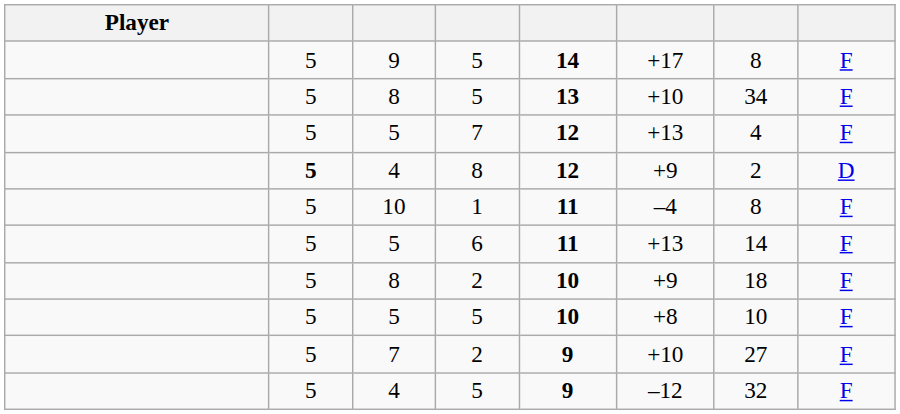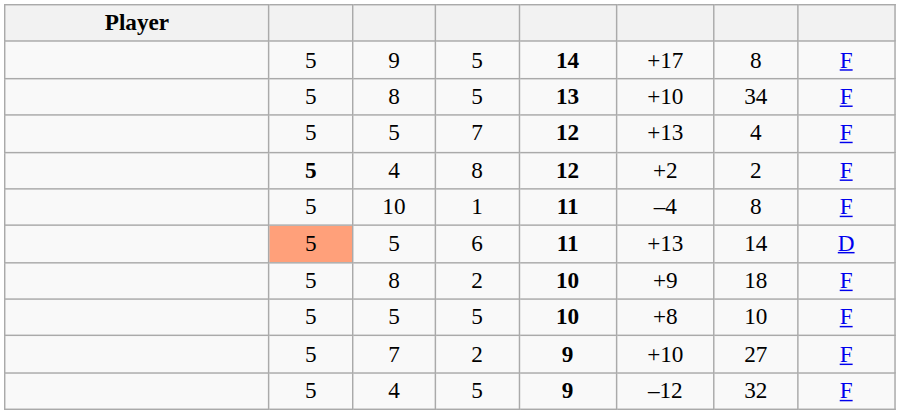 <table class="wikitable sortable" style="text-align:center;">
 <tr>
 <th width="175px">Player</th>
 <th width="50px"></th>
 <th width="50px"></th>
 <th width="50px"></th>
 <th width="60px"></th>
 <th width="60px"></th>
 <th width="50px"></th>
 <th width="60px"></th>
 </tr>
 <tr>
 <td align="left"> </td>
 <td>5</td>
 <td>9</td>
 <td>5</td>
 <td><strong>14</strong></td>
 <td>+17</td>
 <td>8</td>
 <td><a href='#'>F</a></td>
 </tr>
 <tr>
 <td align="left"> </td>
 <td>5</td>
 <td>8</td>
 <td>5</td>
 <td><strong>13</strong></td>
 <td>+10</td>
 <td>34</td>
 <td><a href='#'>F</a></td>
 </tr>
 <tr>
 <td align="left"> </td>
 <td>5</td>
 <td>5</td>
 <td>7</td>
 <td><strong>12</strong></td>
 <td>+13</td>
 <td>4</td>
 <td><a href='#'>F</a></td>
 </tr>
 <tr>
 <td align="left"> </td>
 <td><strong>5</strong></td>
 <td>4</td>
 <td>8</td>
 <td><strong>12</strong></td>
-<td>+9</td>
+<td>+2</td>
 <td>2</td>
-<td><a href='#'>D</a></td>
+<td><a href='#'>F</a></td>
 </tr>
 <tr>
 <td align="left"> </td>
 <td>5</td>
 <td>10</td>
 <td>1</td>
 <td><strong>11</strong></td>
 <td>–4</td>
 <td>8</td>
 <td><a href='#'>F</a></td>
 </tr>
 <tr>
 <td align="left"> </td>
-<td>5</td>
+<td style="background: lightsalmon;">5</td>
 <td>5</td>
 <td>6</td>
 <td><strong>11</strong></td>
 <td>+13</td>
 <td>14</td>
-<td><a href='#'>F</a></td>
+<td><a href='#'>D</a></td>
 </tr>
 <tr>
 <td align="left"> </td>
 <td>5</td>
 <td>8</td>
 <td>2</td>
 <td><strong>10</strong></td>
 <td>+9</td>
 <td>18</td>
 <td><a href='#'>F</a></td>
 </tr>
 <tr>
 <td align="left"> </td>
 <td>5</td>
 <td>5</td>
 <td>5</td>
 <td><strong>10</strong></td>
 <td>+8</td>
 <td>10</td>
 <td><a href='#'>F</a></td>
 </tr>
 <tr>
 <td align="left"> </td>
 <td>5</td>
 <td>7</td>
 <td>2</td>
 <td><strong>9</strong></td>
 <td>+10</td>
 <td>27</td>
 <td><a href='#'>F</a></td>
 </tr>
 <tr>
 <td align="left"> </td>
 <td>5</td>
 <td>4</td>
 <td>5</td>
 <td><strong>9</strong></td>
 <td>–12</td>
 <td>32</td>
 <td><a href='#'>F</a></td>
 </tr>
 </table>
